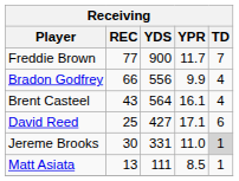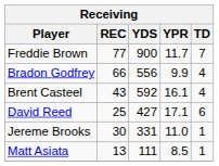 <table class="wikitable">
 <tr>
 <th colspan="5" align="center">Receiving</th>
 </tr>
 <tr>
 <th>Player</th>
 <th>REC</th>
 <th>YDS</th>
 <th>YPR</th>
 <th>TD</th>
 </tr>
 <tr>
 <td>Freddie Brown</td>
 <td align="right">77</td>
 <td align="right">900</td>
 <td align="right">11.7</td>
 <td align="center">7</td>
 </tr>
 <tr>
 <td><a href='#'>Bradon Godfrey</a></td>
 <td align="right">66</td>
 <td align="right">556</td>
 <td align="right">9.9</td>
 <td align="center">4</td>
 </tr>
 <tr>
 <td>Brent Casteel</td>
 <td align="right">43</td>
-<td align="right">564</td>
+<td align="right">592</td>
 <td align="right">16.1</td>
 <td align="center">4</td>
 </tr>
 <tr>
 <td><a href='#'>David Reed</a></td>
 <td align="right">25</td>
 <td align="right">427</td>
 <td align="right">17.1</td>
 <td align="center">6</td>
 </tr>
 <tr>
 <td>Jereme Brooks</td>
 <td align="right">30</td>
 <td align="right">331</td>
 <td align="right">11.0</td>
-<td align="center" style="background: lightgrey;">1</td>
+<td align="center">1</td>
 </tr>
 <tr>
 <td><a href='#'>Matt Asiata</a></td>
 <td align="right">13</td>
 <td align="right">111</td>
 <td align="right">8.5</td>
 <td align="center">1</td>
 </tr>
 <tr>
 </tr>
 </table>
